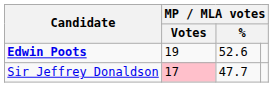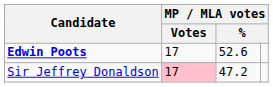 <table class="wikitable" style="font-size:95%;">
 <tr>
 <th rowspan=2>Candidate</th>
 <th colspan=3>MP / MLA votes</th>
 </tr>
 <tr>
 <th>Votes</th>
 <th colspan=2>%</th>
 </tr>
 <tr>
 <td><strong><a href='#'>Edwin Poots</a></strong></td>
-<td>19</td>
+<td>17</td>
 <td>52.6</td>
 <td></td>
 </tr>
 <tr>
 <td><a href='#'>Sir Jeffrey Donaldson</a></td>
 <td style="background: pink;">17</td>
-<td>47.7</td>
+<td>47.2</td>
 <td></td>
 </tr>
 </table>
